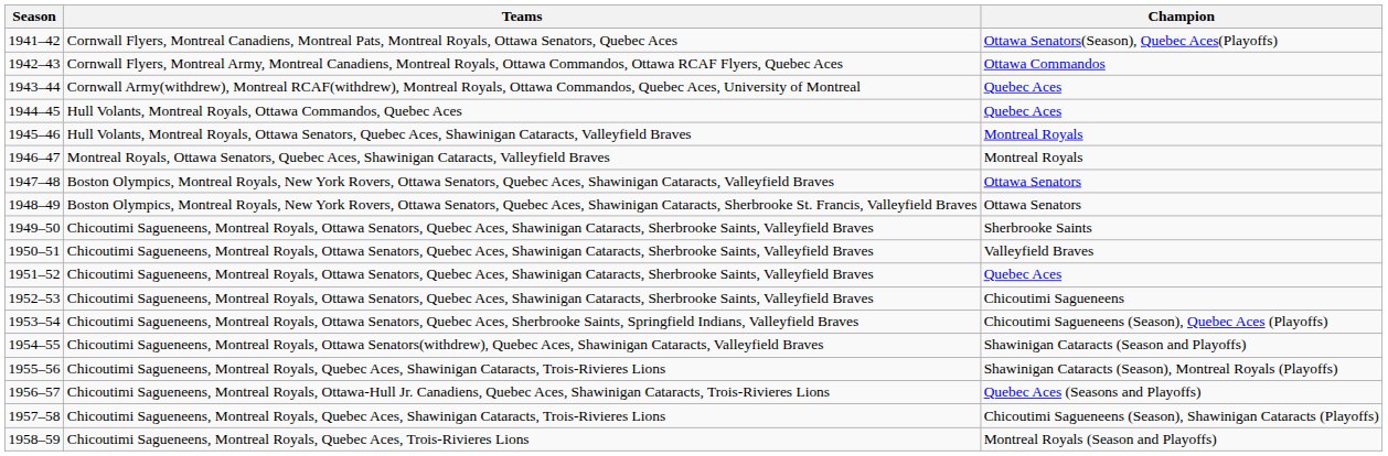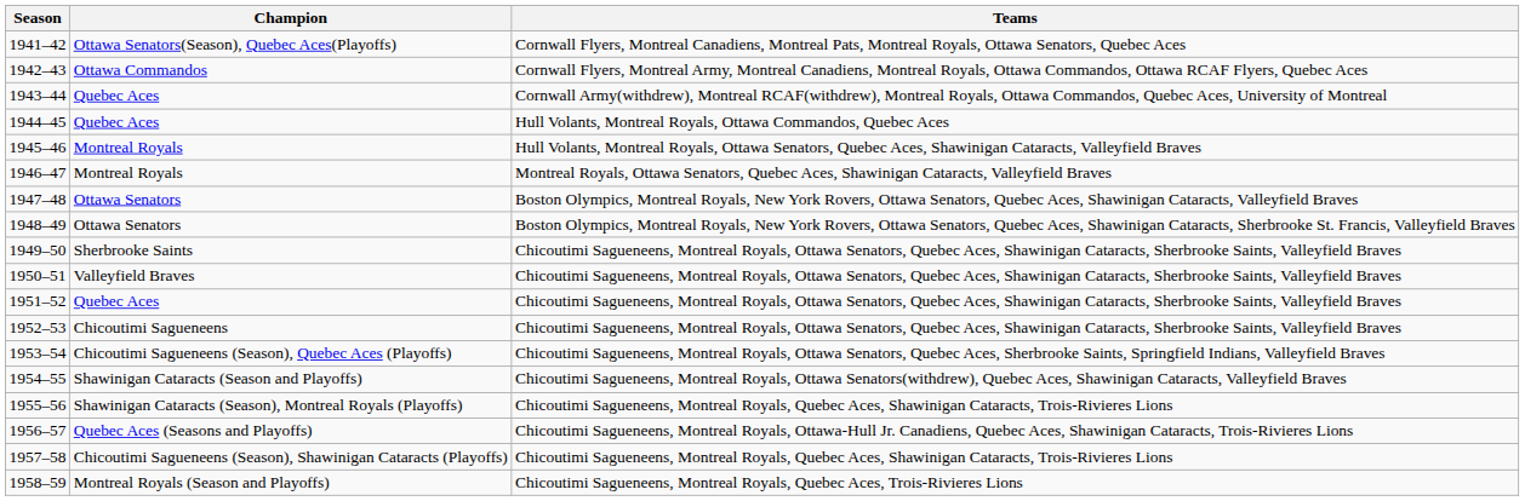 <table class="wikitable">
 <tr>
 <th>Season</th>
+<th>Champion</th>
 <th>Teams</th>
-<th>Champion</th>
 </tr>
 <tr>
 <td>1941–42</td>
+<td><a href='#'>Ottawa Senators</a>(Season), <a href='#'>Quebec Aces</a>(Playoffs)</td>
 <td>Cornwall Flyers, Montreal Canadiens, Montreal Pats, Montreal Royals, Ottawa Senators, Quebec Aces</td>
-<td><a href='#'>Ottawa Senators</a>(Season), <a href='#'>Quebec Aces</a>(Playoffs)</td>
 </tr>
 <tr>
 <td>1942–43</td>
+<td><a href='#'>Ottawa Commandos</a></td>
 <td>Cornwall Flyers, Montreal Army, Montreal Canadiens, Montreal Royals, Ottawa Commandos, Ottawa RCAF Flyers, Quebec Aces</td>
-<td><a href='#'>Ottawa Commandos</a></td>
 </tr>
 <tr>
 <td>1943–44</td>
+<td><a href='#'>Quebec Aces</a></td>
 <td>Cornwall Army(withdrew), Montreal RCAF(withdrew), Montreal Royals, Ottawa Commandos, Quebec Aces, University of Montreal</td>
-<td><a href='#'>Quebec Aces</a></td>
 </tr>
 <tr>
 <td>1944–45</td>
+<td><a href='#'>Quebec Aces</a></td>
 <td>Hull Volants, Montreal Royals, Ottawa Commandos, Quebec Aces</td>
-<td><a href='#'>Quebec Aces</a></td>
 </tr>
 <tr>
 <td>1945–46</td>
+<td><a href='#'>Montreal Royals</a><br></td>
 <td>Hull Volants, Montreal Royals, Ottawa Senators, Quebec Aces, Shawinigan Cataracts, Valleyfield Braves</td>
-<td><a href='#'>Montreal Royals</a><br></td>
 </tr>
 <tr>
 <td>1946–47</td>
+<td>Montreal Royals<br></td>
 <td>Montreal Royals, Ottawa Senators, Quebec Aces, Shawinigan Cataracts, Valleyfield Braves</td>
-<td>Montreal Royals<br></td>
 </tr>
 <tr>
 <td>1947–48</td>
+<td><a href='#'>Ottawa Senators</a><br></td>
 <td>Boston Olympics, Montreal Royals, New York Rovers, Ottawa Senators, Quebec Aces, Shawinigan Cataracts, Valleyfield Braves</td>
-<td><a href='#'>Ottawa Senators</a><br></td>
 </tr>
 <tr>
 <td>1948–49</td>
+<td>Ottawa Senators<br></td>
 <td>Boston Olympics, Montreal Royals, New York Rovers, Ottawa Senators, Quebec Aces, Shawinigan Cataracts, Sherbrooke St. Francis, Valleyfield Braves</td>
-<td>Ottawa Senators<br></td>
 </tr>
 <tr>
 <td>1949–50</td>
+<td>Sherbrooke Saints</td>
 <td>Chicoutimi Sagueneens, Montreal Royals, Ottawa Senators, Quebec Aces, Shawinigan Cataracts, Sherbrooke Saints, Valleyfield Braves</td>
-<td>Sherbrooke Saints</td>
 </tr>
 <tr>
 <td>1950–51</td>
+<td>Valleyfield Braves<br></td>
 <td>Chicoutimi Sagueneens, Montreal Royals, Ottawa Senators, Quebec Aces, Shawinigan Cataracts, Sherbrooke Saints, Valleyfield Braves</td>
-<td>Valleyfield Braves<br></td>
 </tr>
 <tr>
 <td>1951–52</td>
+<td><a href='#'>Quebec Aces</a><br></td>
 <td>Chicoutimi Sagueneens, Montreal Royals, Ottawa Senators, Quebec Aces, Shawinigan Cataracts, Sherbrooke Saints, Valleyfield Braves</td>
-<td><a href='#'>Quebec Aces</a><br></td>
 </tr>
 <tr>
 <td>1952–53</td>
+<td>Chicoutimi Sagueneens<br></td>
 <td>Chicoutimi Sagueneens, Montreal Royals, Ottawa Senators, Quebec Aces, Shawinigan Cataracts, Sherbrooke Saints, Valleyfield Braves</td>
-<td>Chicoutimi Sagueneens<br></td>
 </tr>
 <tr>
 <td>1953–54</td>
+<td>Chicoutimi Sagueneens (Season), <a href='#'>Quebec Aces</a> (Playoffs)<br></td>
 <td>Chicoutimi Sagueneens, Montreal Royals, Ottawa Senators, Quebec Aces, Sherbrooke Saints, Springfield Indians, Valleyfield Braves</td>
-<td>Chicoutimi Sagueneens (Season), <a href='#'>Quebec Aces</a> (Playoffs)<br></td>
 </tr>
 <tr>
 <td>1954–55</td>
+<td>Shawinigan Cataracts (Season and Playoffs)<br></td>
 <td>Chicoutimi Sagueneens, Montreal Royals, Ottawa Senators(withdrew), Quebec Aces, Shawinigan Cataracts, Valleyfield Braves</td>
-<td>Shawinigan Cataracts (Season and Playoffs)<br></td>
 </tr>
 <tr>
 <td>1955–56</td>
+<td>Shawinigan Cataracts (Season), Montreal Royals (Playoffs)<br></td>
 <td>Chicoutimi Sagueneens, Montreal Royals, Quebec Aces, Shawinigan Cataracts, Trois-Rivieres Lions</td>
-<td>Shawinigan Cataracts (Season), Montreal Royals (Playoffs)<br></td>
 </tr>
 <tr>
 <td>1956–57</td>
+<td><a href='#'>Quebec Aces</a> (Seasons and Playoffs)<br></td>
 <td>Chicoutimi Sagueneens, Montreal Royals, Ottawa-Hull Jr. Canadiens, Quebec Aces, Shawinigan Cataracts, Trois-Rivieres Lions</td>
-<td><a href='#'>Quebec Aces</a> (Seasons and Playoffs)<br></td>
 </tr>
 <tr>
 <td>1957–58</td>
+<td>Chicoutimi Sagueneens (Season), Shawinigan Cataracts (Playoffs)<br></td>
 <td>Chicoutimi Sagueneens, Montreal Royals, Quebec Aces, Shawinigan Cataracts, Trois-Rivieres Lions</td>
-<td>Chicoutimi Sagueneens (Season), Shawinigan Cataracts (Playoffs)<br></td>
 </tr>
 <tr>
 <td>1958–59</td>
+<td>Montreal Royals (Season and Playoffs)</td>
 <td>Chicoutimi Sagueneens, Montreal Royals, Quebec Aces, Trois-Rivieres Lions</td>
-<td>Montreal Royals (Season and Playoffs)</td>
 </tr>
 </table>
